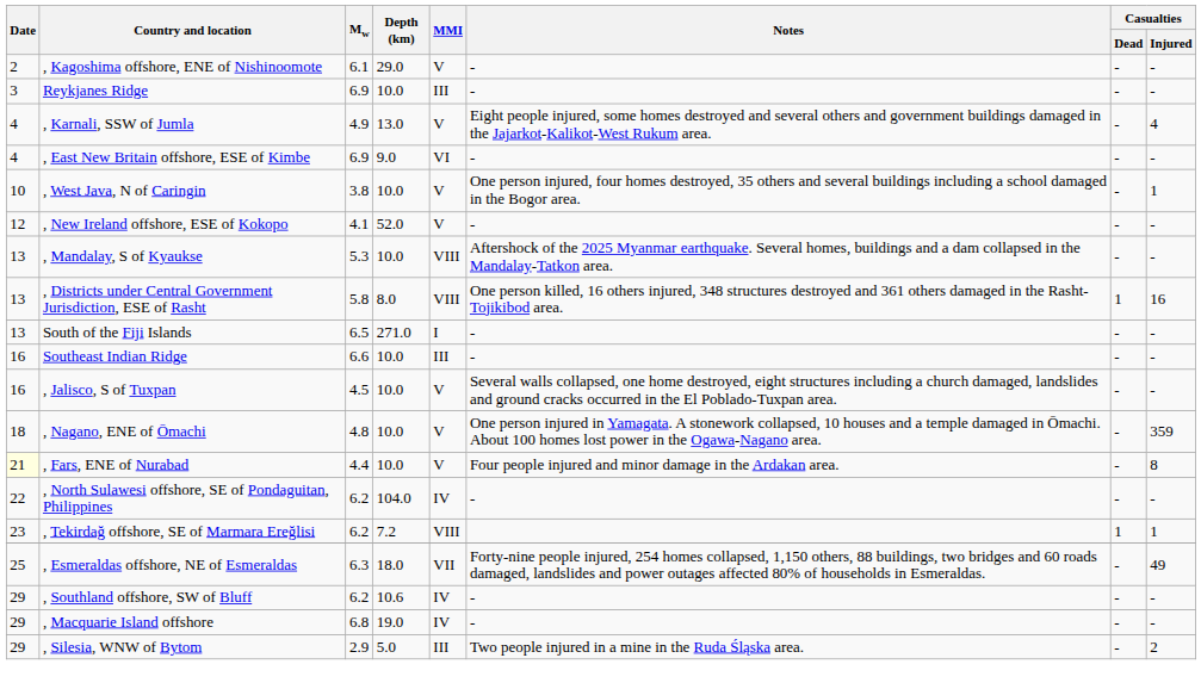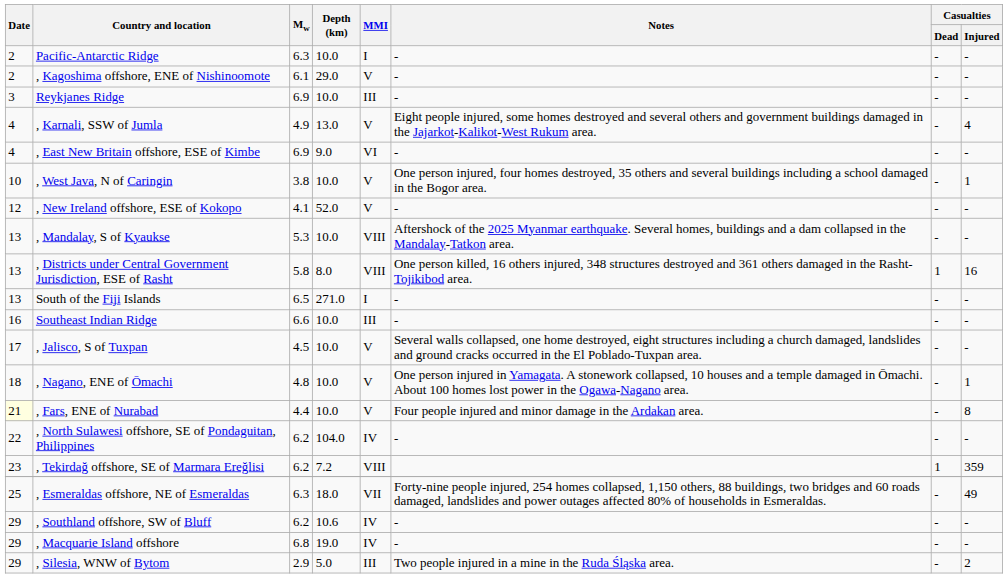 <table class="wikitable sortable" style="border:1px black;  margin-left:1em;">
 <tr>
 <th rowspan="2"><small>Date</small></th>
 <th rowspan="2" style="width: 310px"><small>Country and location</small></th>
 <th rowspan="2"><small>M<sub>w</sub></small></th>
 <th rowspan="2"><small>Depth (km)</small></th>
 <th rowspan="2"><small><a href='#'>MMI</a></small></th>
 <th rowspan="2" class="unsortable"><small>Notes</small></th>
 <th colspan="2"><small>Casualties</small></th>
 </tr>
 <tr>
 <th><small>Dead</small></th>
 <th><small>Injured</small></th>
+</tr>
+<tr>
+<td>2</td>
+<td><a href='#'>Pacific-Antarctic Ridge</a></td>
+<td>6.3</td>
+<td>10.0</td>
+<td>I</td>
+<td>-</td>
+<td>-</td>
+<td>-</td>
 </tr>
 <tr>
 <td>2</td>
 <td>, <a href='#'>Kagoshima</a> offshore,  ENE of <a href='#'>Nishinoomote</a></td>
 <td>6.1</td>
 <td>29.0</td>
 <td>V</td>
 <td>-</td>
 <td>-</td>
 <td>-</td>
 </tr>
 <tr>
 <td>3</td>
 <td><a href='#'>Reykjanes Ridge</a></td>
 <td>6.9</td>
 <td>10.0</td>
 <td>III</td>
 <td>-</td>
 <td>-</td>
 <td>-</td>
 </tr>
 <tr>
 <td>4</td>
 <td>, <a href='#'>Karnali</a>,  SSW of <a href='#'>Jumla</a></td>
 <td>4.9</td>
 <td>13.0</td>
 <td>V</td>
 <td>Eight people injured, some homes destroyed and several others and government buildings damaged in the <a href='#'>Jajarkot</a>-<a href='#'>Kalikot</a>-<a href='#'>West Rukum</a> area.</td>
 <td>-</td>
 <td>4</td>
 </tr>
 <tr>
 <td>4</td>
 <td>, <a href='#'>East New Britain</a> offshore,  ESE of <a href='#'>Kimbe</a></td>
 <td>6.9</td>
 <td>9.0</td>
 <td>VI</td>
 <td>-</td>
 <td>-</td>
 <td>-</td>
 </tr>
 <tr>
 <td>10</td>
 <td>, <a href='#'>West Java</a>,  N of <a href='#'>Caringin</a></td>
 <td>3.8</td>
 <td>10.0</td>
 <td>V</td>
 <td>One person injured, four homes destroyed, 35 others and several buildings including a school damaged in the Bogor area.</td>
 <td>-</td>
 <td>1</td>
 </tr>
 <tr>
 <td>12</td>
 <td>, <a href='#'>New Ireland</a> offshore,  ESE of <a href='#'>Kokopo</a></td>
 <td>4.1</td>
 <td>52.0</td>
 <td>V</td>
 <td>-</td>
 <td>-</td>
 <td>-</td>
 </tr>
 <tr>
 <td>13</td>
 <td>, <a href='#'>Mandalay</a>,  S of <a href='#'>Kyaukse</a></td>
 <td>5.3</td>
 <td>10.0</td>
 <td>VIII</td>
 <td>Aftershock of the <a href='#'>2025 Myanmar earthquake</a>. Several homes, buildings and a dam collapsed in the <a href='#'>Mandalay</a>-<a href='#'>Tatkon</a> area.</td>
 <td>-</td>
 <td>-</td>
 </tr>
 <tr>
 <td>13</td>
 <td>, <a href='#'>Districts under Central Government Jurisdiction</a>,  ESE of <a href='#'>Rasht</a></td>
 <td>5.8</td>
 <td>8.0</td>
 <td>VIII</td>
 <td>One person killed, 16 others injured, 348 structures destroyed and 361 others damaged in the Rasht-<a href='#'>Tojikibod</a> area.</td>
 <td>1</td>
 <td>16</td>
 </tr>
 <tr>
 <td>13</td>
 <td>South of the <a href='#'>Fiji</a> Islands</td>
 <td>6.5</td>
 <td>271.0</td>
 <td>I</td>
 <td>-</td>
 <td>-</td>
 <td>-</td>
 </tr>
 <tr>
 <td>16</td>
 <td><a href='#'>Southeast Indian Ridge</a></td>
 <td>6.6</td>
 <td>10.0</td>
 <td>III</td>
 <td>-</td>
 <td>-</td>
 <td>-</td>
 </tr>
 <tr>
-<td>16</td>
+<td>17</td>
 <td>, <a href='#'>Jalisco</a>,  S of <a href='#'>Tuxpan</a></td>
 <td>4.5</td>
 <td>10.0</td>
 <td>V</td>
 <td>Several walls collapsed, one home destroyed, eight structures including a church damaged, landslides and ground cracks occurred in the El Poblado-Tuxpan area.</td>
 <td>-</td>
 <td>-</td>
 </tr>
 <tr>
 <td>18</td>
 <td>, <a href='#'>Nagano</a>,  ENE of <a href='#'>Ōmachi</a></td>
 <td>4.8</td>
 <td>10.0</td>
 <td>V</td>
 <td>One person injured in <a href='#'>Yamagata</a>. A stonework collapsed, 10 houses and a temple damaged in Ōmachi. About 100 homes lost power in the <a href='#'>Ogawa</a>-<a href='#'>Nagano</a> area.</td>
 <td>-</td>
-<td>359</td>
+<td>1</td>
 </tr>
 <tr>
 <td style="background: lightyellow;">21</td>
 <td>, <a href='#'>Fars</a>,  ENE of <a href='#'>Nurabad</a></td>
 <td>4.4</td>
 <td>10.0</td>
 <td>V</td>
 <td>Four people injured and minor damage in the <a href='#'>Ardakan</a> area.</td>
 <td>-</td>
 <td>8</td>
 </tr>
 <tr>
 <td>22</td>
 <td>, <a href='#'>North Sulawesi</a> offshore,  SE of <a href='#'>Pondaguitan</a>, <a href='#'>Philippines</a></td>
 <td>6.2</td>
 <td>104.0</td>
 <td>IV</td>
 <td>-</td>
 <td>-</td>
 <td>-</td>
 </tr>
 <tr>
 <td>23</td>
 <td>, <a href='#'>Tekirdağ</a> offshore,  SE of <a href='#'>Marmara Ereğlisi</a></td>
 <td>6.2</td>
 <td>7.2</td>
 <td>VIII</td>
 <td></td>
 <td>1</td>
-<td>1</td>
+<td>359</td>
 </tr>
 <tr>
 </tr>
 <tr>
 <td>25</td>
 <td>, <a href='#'>Esmeraldas</a> offshore,  NE of <a href='#'>Esmeraldas</a></td>
 <td>6.3</td>
 <td>18.0</td>
 <td>VII</td>
 <td>Forty-nine people injured, 254 homes collapsed, 1,150 others, 88 buildings, two bridges and 60 roads damaged, landslides and power outages affected 80% of households in Esmeraldas.</td>
 <td>-</td>
 <td>49</td>
 </tr>
 <tr>
 <td>29</td>
 <td>, <a href='#'>Southland</a> offshore,  SW of <a href='#'>Bluff</a></td>
 <td>6.2</td>
 <td>10.6</td>
 <td>IV</td>
 <td>-</td>
 <td>-</td>
 <td>-</td>
 </tr>
 <tr>
 <td>29</td>
 <td>, <a href='#'>Macquarie Island</a> offshore</td>
 <td>6.8</td>
 <td>19.0</td>
 <td>IV</td>
 <td>-</td>
 <td>-</td>
 <td>-</td>
 </tr>
 <tr>
 <td>29</td>
 <td>, <a href='#'>Silesia</a>,  WNW of <a href='#'>Bytom</a></td>
 <td>2.9</td>
 <td>5.0</td>
 <td>III</td>
 <td>Two people injured in a mine in the <a href='#'>Ruda Śląska</a> area.</td>
 <td>-</td>
 <td>2</td>
 </tr>
 <tr>
 </tr>
 </table>
